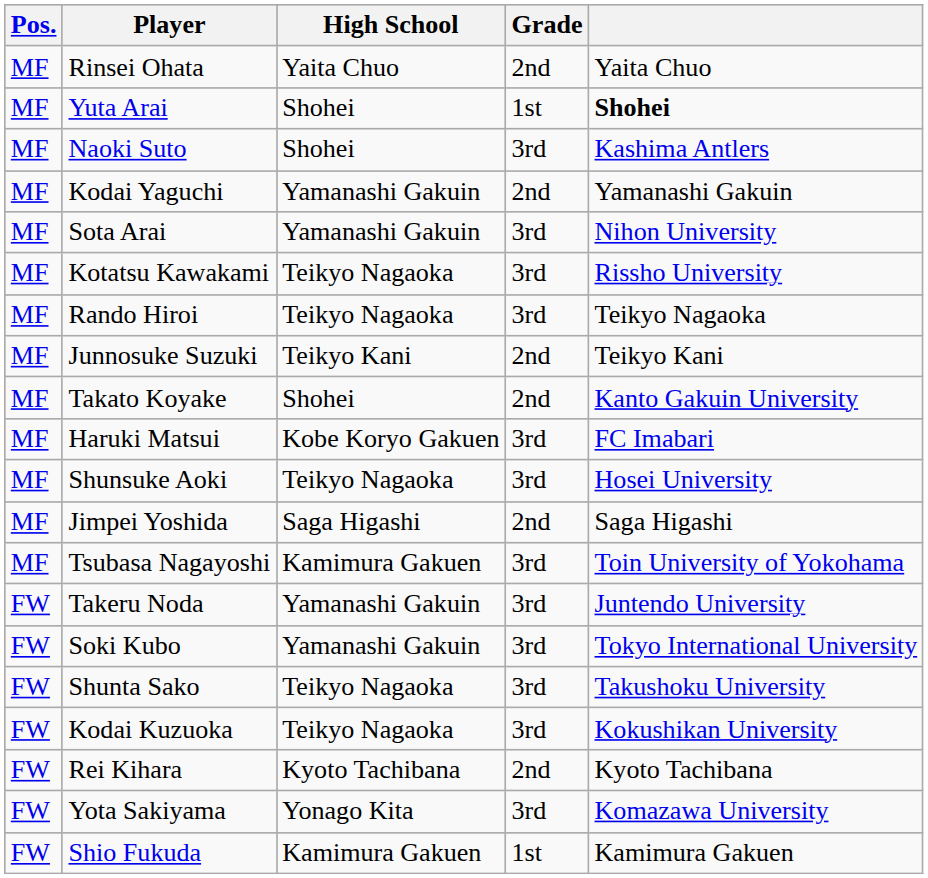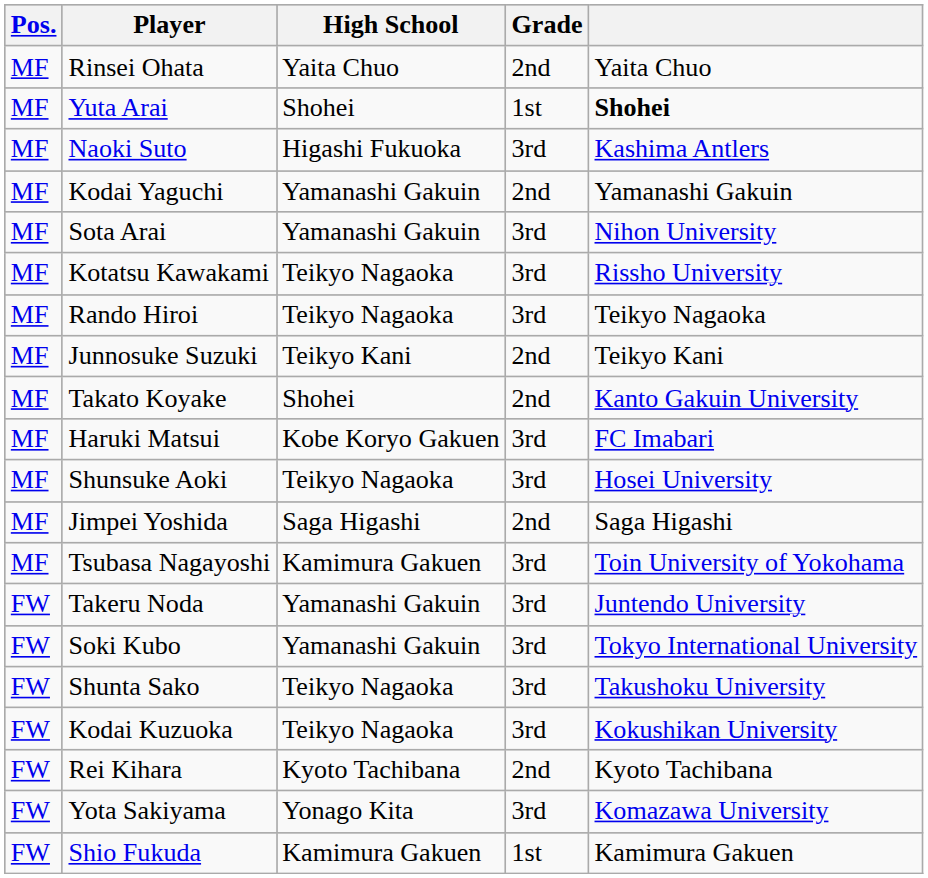 <table class = "wikitable" style = "text-align:left">
 <tr>
 <th><a href='#'>Pos.</a></th>
 <th>Player</th>
 <th>High School</th>
 <th>Grade</th>
 <th></th>
 </tr>
 <tr>
 <td><a href='#'>MF</a></td>
 <td>Rinsei Ohata</td>
 <td>Yaita Chuo</td>
 <td>2nd</td>
 <td>Yaita Chuo</td>
 </tr>
 <tr>
 <td><a href='#'>MF</a></td>
 <td><a href='#'>Yuta Arai</a></td>
 <td>Shohei</td>
 <td>1st</td>
 <td><strong>Shohei</strong></td>
 </tr>
 <tr>
 <td><a href='#'>MF</a></td>
 <td><a href='#'>Naoki Suto</a></td>
-<td>Shohei</td>
+<td>Higashi Fukuoka</td>
 <td>3rd</td>
 <td><a href='#'>Kashima Antlers</a></td>
 </tr>
 <tr>
 <td><a href='#'>MF</a></td>
 <td>Kodai Yaguchi</td>
 <td>Yamanashi Gakuin</td>
 <td>2nd</td>
 <td>Yamanashi Gakuin</td>
 </tr>
 <tr>
 <td><a href='#'>MF</a></td>
 <td>Sota Arai</td>
 <td>Yamanashi Gakuin</td>
 <td>3rd</td>
 <td><a href='#'>Nihon University</a></td>
 </tr>
 <tr>
 <td><a href='#'>MF</a></td>
 <td>Kotatsu Kawakami</td>
 <td>Teikyo Nagaoka</td>
 <td>3rd</td>
 <td><a href='#'>Rissho University</a></td>
 </tr>
 <tr>
 <td><a href='#'>MF</a></td>
 <td>Rando Hiroi</td>
 <td>Teikyo Nagaoka</td>
 <td>3rd</td>
 <td>Teikyo Nagaoka</td>
 </tr>
 <tr>
 <td><a href='#'>MF</a></td>
 <td>Junnosuke Suzuki</td>
 <td>Teikyo Kani</td>
 <td>2nd</td>
 <td>Teikyo Kani</td>
 </tr>
 <tr>
 <td><a href='#'>MF</a></td>
 <td>Takato Koyake</td>
 <td>Shohei</td>
 <td>2nd</td>
 <td><a href='#'>Kanto Gakuin University</a></td>
 </tr>
 <tr>
 <td><a href='#'>MF</a></td>
 <td>Haruki Matsui</td>
 <td>Kobe Koryo Gakuen</td>
 <td>3rd</td>
 <td><a href='#'>FC Imabari</a></td>
 </tr>
 <tr>
 <td><a href='#'>MF</a></td>
 <td>Shunsuke Aoki</td>
 <td>Teikyo Nagaoka</td>
 <td>3rd</td>
 <td><a href='#'>Hosei University</a></td>
 </tr>
 <tr>
 <td><a href='#'>MF</a></td>
 <td>Jimpei Yoshida</td>
 <td>Saga Higashi</td>
 <td>2nd</td>
 <td>Saga Higashi</td>
 </tr>
 <tr>
 <td><a href='#'>MF</a></td>
 <td>Tsubasa Nagayoshi</td>
 <td>Kamimura Gakuen</td>
 <td>3rd</td>
 <td><a href='#'>Toin University of Yokohama</a></td>
 </tr>
 <tr>
 <td><a href='#'>FW</a></td>
 <td>Takeru Noda</td>
 <td>Yamanashi Gakuin</td>
 <td>3rd</td>
 <td><a href='#'>Juntendo University</a></td>
 </tr>
 <tr>
 <td><a href='#'>FW</a></td>
 <td>Soki Kubo</td>
 <td>Yamanashi Gakuin</td>
 <td>3rd</td>
 <td><a href='#'>Tokyo International University</a></td>
 </tr>
 <tr>
 <td><a href='#'>FW</a></td>
 <td>Shunta Sako</td>
 <td>Teikyo Nagaoka</td>
 <td>3rd</td>
 <td><a href='#'>Takushoku University</a></td>
 </tr>
 <tr>
 <td><a href='#'>FW</a></td>
 <td>Kodai Kuzuoka</td>
 <td>Teikyo Nagaoka</td>
 <td>3rd</td>
 <td><a href='#'>Kokushikan University</a></td>
 </tr>
 <tr>
 <td><a href='#'>FW</a></td>
 <td>Rei Kihara</td>
 <td>Kyoto Tachibana</td>
 <td>2nd</td>
 <td>Kyoto Tachibana</td>
 </tr>
 <tr>
 <td><a href='#'>FW</a></td>
 <td>Yota Sakiyama</td>
 <td>Yonago Kita</td>
 <td>3rd</td>
 <td><a href='#'>Komazawa University</a></td>
 </tr>
 <tr>
 <td><a href='#'>FW</a></td>
 <td><a href='#'>Shio Fukuda</a></td>
 <td>Kamimura Gakuen</td>
 <td>1st</td>
 <td>Kamimura Gakuen</td>
 </tr>
 <tr>
 </tr>
 </table>
